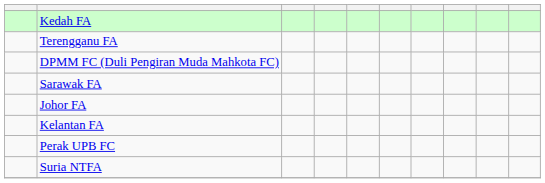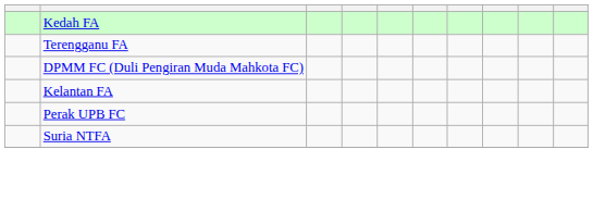 <table class="wikitable" style="font-size:90%;">
 <tr>
 <th width=30></th>
 <th></th>
 <th width=30></th>
 <th width=30></th>
 <th width=30></th>
 <th width=30></th>
 <th width=30></th>
 <th width=30></th>
 <th width=30></th>
 <th width=30></th>
 </tr>
 <tr style="background: #ccffcc;">
 <td></td>
 <td> <a href='#'>Kedah FA</a></td>
 <td></td>
 <td></td>
 <td></td>
 <td></td>
 <td></td>
 <td></td>
 <td></td>
 <td></td>
 </tr>
 <tr>
 <td></td>
 <td> <a href='#'>Terengganu FA</a></td>
 <td></td>
 <td></td>
 <td></td>
 <td></td>
 <td></td>
 <td></td>
 <td></td>
 <td></td>
 </tr>
 <tr>
 <td></td>
 <td> <a href='#'>DPMM FC (Duli Pengiran Muda Mahkota FC)</a></td>
 <td></td>
 <td></td>
 <td></td>
 <td></td>
 <td></td>
 <td></td>
 <td></td>
 <td></td>
 </tr>
 <tr>
 <td></td>
-<td> <a href='#'>Sarawak FA</a></td>
-<td></td>
-<td></td>
-<td></td>
-<td></td>
-<td></td>
-<td></td>
-<td></td>
-<td></td>
-</tr>
-<tr>
-<td></td>
-<td> <a href='#'>Johor FA</a></td>
-<td></td>
-<td></td>
-<td></td>
-<td></td>
-<td></td>
-<td></td>
-<td></td>
-<td></td>
-</tr>
-<tr>
-<td></td>
 <td> <a href='#'>Kelantan FA</a></td>
 <td></td>
 <td></td>
 <td></td>
 <td></td>
 <td></td>
 <td></td>
 <td></td>
 <td></td>
 </tr>
 <tr>
 <td></td>
 <td> <a href='#'>Perak UPB FC</a></td>
 <td></td>
 <td></td>
 <td></td>
 <td></td>
 <td></td>
 <td></td>
 <td></td>
 <td></td>
 </tr>
 <tr>
 <td></td>
 <td> <a href='#'>Suria NTFA</a></td>
 <td></td>
 <td></td>
 <td></td>
 <td></td>
 <td></td>
 <td></td>
 <td></td>
 <td></td>
 </tr>
 <tr>
 </tr>
 </table>
